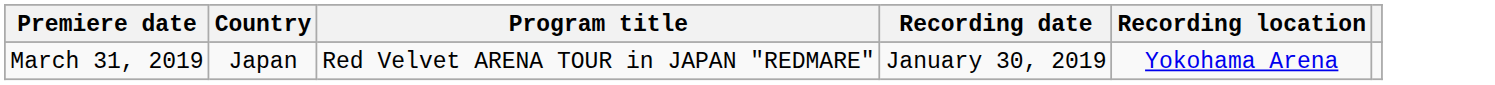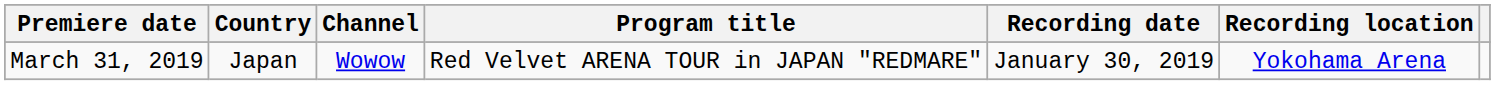 <table class="wikitable" style="text-align:center">
 <tr>
 <th>Premiere date</th>
 <th>Country</th>
+<th>Channel</th>
 <th>Program title</th>
 <th>Recording date</th>
 <th>Recording location</th>
 <th></th>
 </tr>
 <tr>
 <td>March 31, 2019</td>
 <td>Japan</td>
+<td><a href='#'>Wowow</a></td>
 <td>Red Velvet ARENA TOUR in JAPAN "REDMARE"</td>
 <td>January 30, 2019</td>
 <td><a href='#'>Yokohama Arena</a></td>
 <td></td>
 </tr>
 </table>
